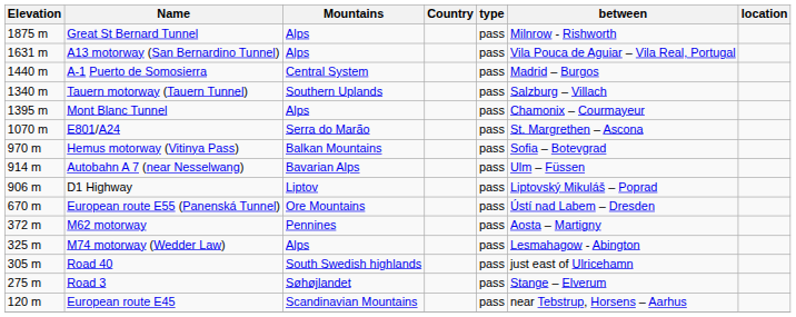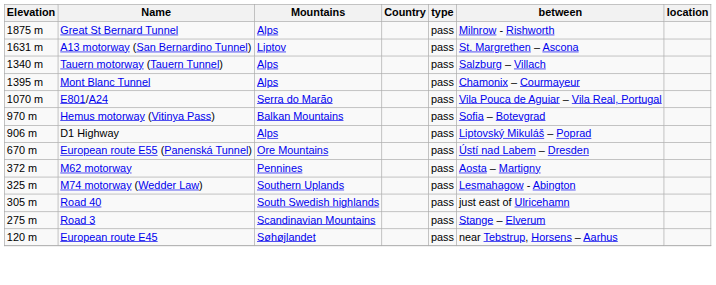 <table class="wikitable sortable">
 <tr>
 <th>Elevation</th>
 <th>Name</th>
 <th>Mountains</th>
 <th>Country</th>
 <th>type</th>
 <th>between</th>
 <th>location</th>
 </tr>
 <tr>
 <td>1875 m</td>
 <td><a href='#'>Great St Bernard Tunnel</a></td>
 <td><a href='#'>Alps</a></td>
 <td></td>
 <td>pass</td>
 <td><a href='#'>Milnrow</a> - <a href='#'>Rishworth</a></td>
 <td></td>
 </tr>
 <tr>
 <td>1631 m</td>
 <td><a href='#'>A13 motorway</a> (<a href='#'>San Bernardino Tunnel</a>)</td>
-<td><a href='#'>Alps</a></td>
+<td><a href='#'>Liptov</a></td>
 <td></td>
 <td>pass</td>
-<td><a href='#'>Vila Pouca de Aguiar</a> – <a href='#'>Vila Real, Portugal</a></td>
-<td></td>
-</tr>
-<tr>
-<td>1440 m</td>
-<td><a href='#'>A-1</a> <a href='#'>Puerto de Somosierra</a></td>
-<td><a href='#'>Central System</a></td>
-<td></td>
-<td>pass</td>
-<td><a href='#'>Madrid</a> – <a href='#'>Burgos</a></td>
+<td><a href='#'>St. Margrethen</a> – <a href='#'>Ascona</a></td>
 <td></td>
 </tr>
 <tr>
 <td>1340 m</td>
 <td><a href='#'>Tauern motorway</a> (<a href='#'>Tauern Tunnel</a>)</td>
-<td><a href='#'>Southern Uplands</a></td>
+<td><a href='#'>Alps</a></td>
 <td></td>
 <td>pass</td>
 <td><a href='#'>Salzburg</a> – <a href='#'>Villach</a></td>
 <td></td>
 </tr>
 <tr>
 <td>1395 m</td>
 <td><a href='#'>Mont Blanc Tunnel</a></td>
 <td><a href='#'>Alps</a></td>
 <td></td>
 <td>pass</td>
 <td><a href='#'>Chamonix</a> – <a href='#'>Courmayeur</a></td>
 <td></td>
 </tr>
 <tr>
 <td>1070 m</td>
 <td><a href='#'>E801</a>/<a href='#'>A24</a></td>
 <td><a href='#'>Serra do Marão</a></td>
 <td></td>
 <td>pass</td>
-<td><a href='#'>St. Margrethen</a> – <a href='#'>Ascona</a></td>
+<td><a href='#'>Vila Pouca de Aguiar</a> – <a href='#'>Vila Real, Portugal</a></td>
 <td></td>
 </tr>
 <tr>
 <td>970 m</td>
 <td><a href='#'>Hemus motorway</a> (<a href='#'>Vitinya Pass</a>)</td>
 <td><a href='#'>Balkan Mountains</a></td>
 <td></td>
 <td>pass</td>
 <td><a href='#'>Sofia</a> – <a href='#'>Botevgrad</a></td>
 <td></td>
 </tr>
 <tr>
-<td>914 m</td>
-<td><a href='#'>Autobahn A 7</a> (<a href='#'>near Nesselwang</a>)</td>
-<td><a href='#'>Bavarian Alps</a></td>
-<td></td>
-<td>pass</td>
-<td><a href='#'>Ulm</a> – <a href='#'>Füssen</a></td>
-<td></td>
-</tr>
-<tr>
 <td>906 m</td>
 <td>D1 Highway</td>
-<td><a href='#'>Liptov</a></td>
+<td><a href='#'>Alps</a></td>
 <td></td>
 <td>pass</td>
 <td><a href='#'>Liptovský Mikuláš</a> – <a href='#'>Poprad</a></td>
 <td></td>
 </tr>
 <tr>
 <td>670 m</td>
 <td><a href='#'>European route E55</a> (<a href='#'>Panenská Tunnel</a>)</td>
 <td><a href='#'>Ore Mountains</a></td>
 <td></td>
 <td>pass</td>
 <td><a href='#'>Ústí nad Labem</a> – <a href='#'>Dresden</a></td>
 <td></td>
 </tr>
 <tr>
 <td>372 m</td>
 <td><a href='#'>M62 motorway</a></td>
 <td><a href='#'>Pennines</a></td>
 <td></td>
 <td>pass</td>
 <td><a href='#'>Aosta</a> – <a href='#'>Martigny</a></td>
 <td></td>
 </tr>
 <tr>
 <td>325 m</td>
 <td><a href='#'>M74 motorway</a> (<a href='#'>Wedder Law</a>)</td>
-<td><a href='#'>Alps</a></td>
+<td><a href='#'>Southern Uplands</a></td>
 <td></td>
 <td>pass</td>
 <td><a href='#'>Lesmahagow</a> - <a href='#'>Abington</a></td>
 <td></td>
 </tr>
 <tr>
 <td>305 m</td>
 <td><a href='#'>Road 40</a></td>
 <td><a href='#'>South Swedish highlands</a></td>
 <td></td>
 <td>pass</td>
 <td>just east of <a href='#'>Ulricehamn</a></td>
 <td></td>
 </tr>
 <tr>
 <td>275 m</td>
 <td><a href='#'>Road 3</a></td>
-<td><a href='#'>Søhøjlandet</a></td>
+<td><a href='#'>Scandinavian Mountains</a></td>
 <td></td>
 <td>pass</td>
 <td><a href='#'>Stange</a> – <a href='#'>Elverum</a></td>
 <td></td>
 </tr>
 <tr>
 <td>120 m</td>
 <td><a href='#'>European route E45</a></td>
-<td><a href='#'>Scandinavian Mountains</a></td>
+<td><a href='#'>Søhøjlandet</a></td>
 <td></td>
 <td>pass</td>
 <td>near <a href='#'>Tebstrup</a>, <a href='#'>Horsens</a> – <a href='#'>Aarhus</a></td>
 <td></td>
 </tr>
 <tr>
 </tr>
 </table>
